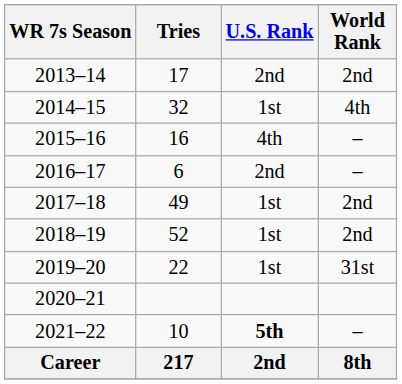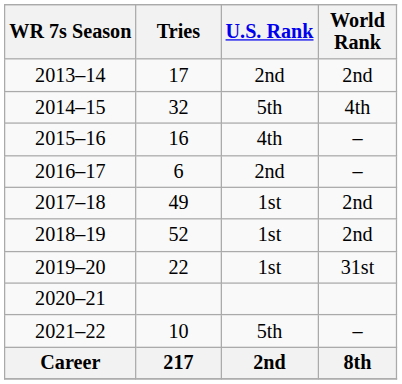 <table class="wikitable" style="text-align:center">
 <tr>
 </tr>
 <tr>
 <th>WR 7s Season</th>
 <th width=60px>Tries</th>
 <th><a href='#'>U.S. Rank</a></th>
 <th width=55px>World <br> Rank</th>
 </tr>
 <tr>
 <td>2013–14</td>
 <td>17</td>
 <td>2nd</td>
 <td>2nd</td>
 </tr>
 <tr>
 <td>2014–15</td>
 <td>32</td>
-<td>1st</td>
+<td>5th</td>
 <td>4th</td>
 </tr>
 <tr>
 <td>2015–16</td>
 <td>16</td>
 <td>4th</td>
 <td>–</td>
 </tr>
 <tr>
 <td>2016–17</td>
 <td>6</td>
 <td>2nd</td>
 <td>–</td>
 </tr>
 <tr>
 <td>2017–18</td>
 <td>49</td>
 <td>1st</td>
 <td>2nd</td>
 </tr>
 <tr>
 <td>2018–19</td>
 <td>52</td>
 <td>1st</td>
 <td>2nd</td>
 </tr>
 <tr>
 <td>2019–20</td>
 <td>22</td>
 <td>1st</td>
 <td>31st</td>
 </tr>
 <tr>
 <td>2020–21</td>
 <td></td>
 <td></td>
 <td></td>
 </tr>
 <tr>
 <td>2021–22</td>
 <td>10</td>
-<td><strong>5th</strong></td>
+<td>5th</td>
 <td>–</td>
 </tr>
 <tr>
 <th>Career</th>
 <th>217</th>
 <th>2nd</th>
 <th>8th</th>
 </tr>
 <tr>
 </tr>
 </table>
